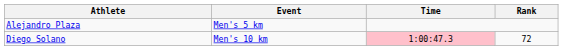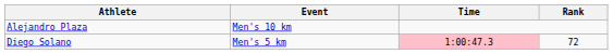 <table class="wikitable" style="text-align:center; font-size:90%; width:50%;">
 <tr>
 <th>Athlete</th>
 <th>Event</th>
 <th>Time</th>
 <th>Rank</th>
 </tr>
 <tr>
 <td align=left><a href='#'>Alejandro Plaza</a></td>
-<td align=left><a href='#'>Men's 5 km</a></td>
+<td align=left><a href='#'>Men's 10 km</a></td>
 <td colspan=2></td>
 </tr>
 <tr>
 <td align=left><a href='#'>Diego Solano</a></td>
-<td align=left><a href='#'>Men's 10 km</a></td>
+<td align=left><a href='#'>Men's 5 km</a></td>
 <td style="background: pink;">1:00:47.3</td>
 <td>72</td>
 </tr>
 </table>
